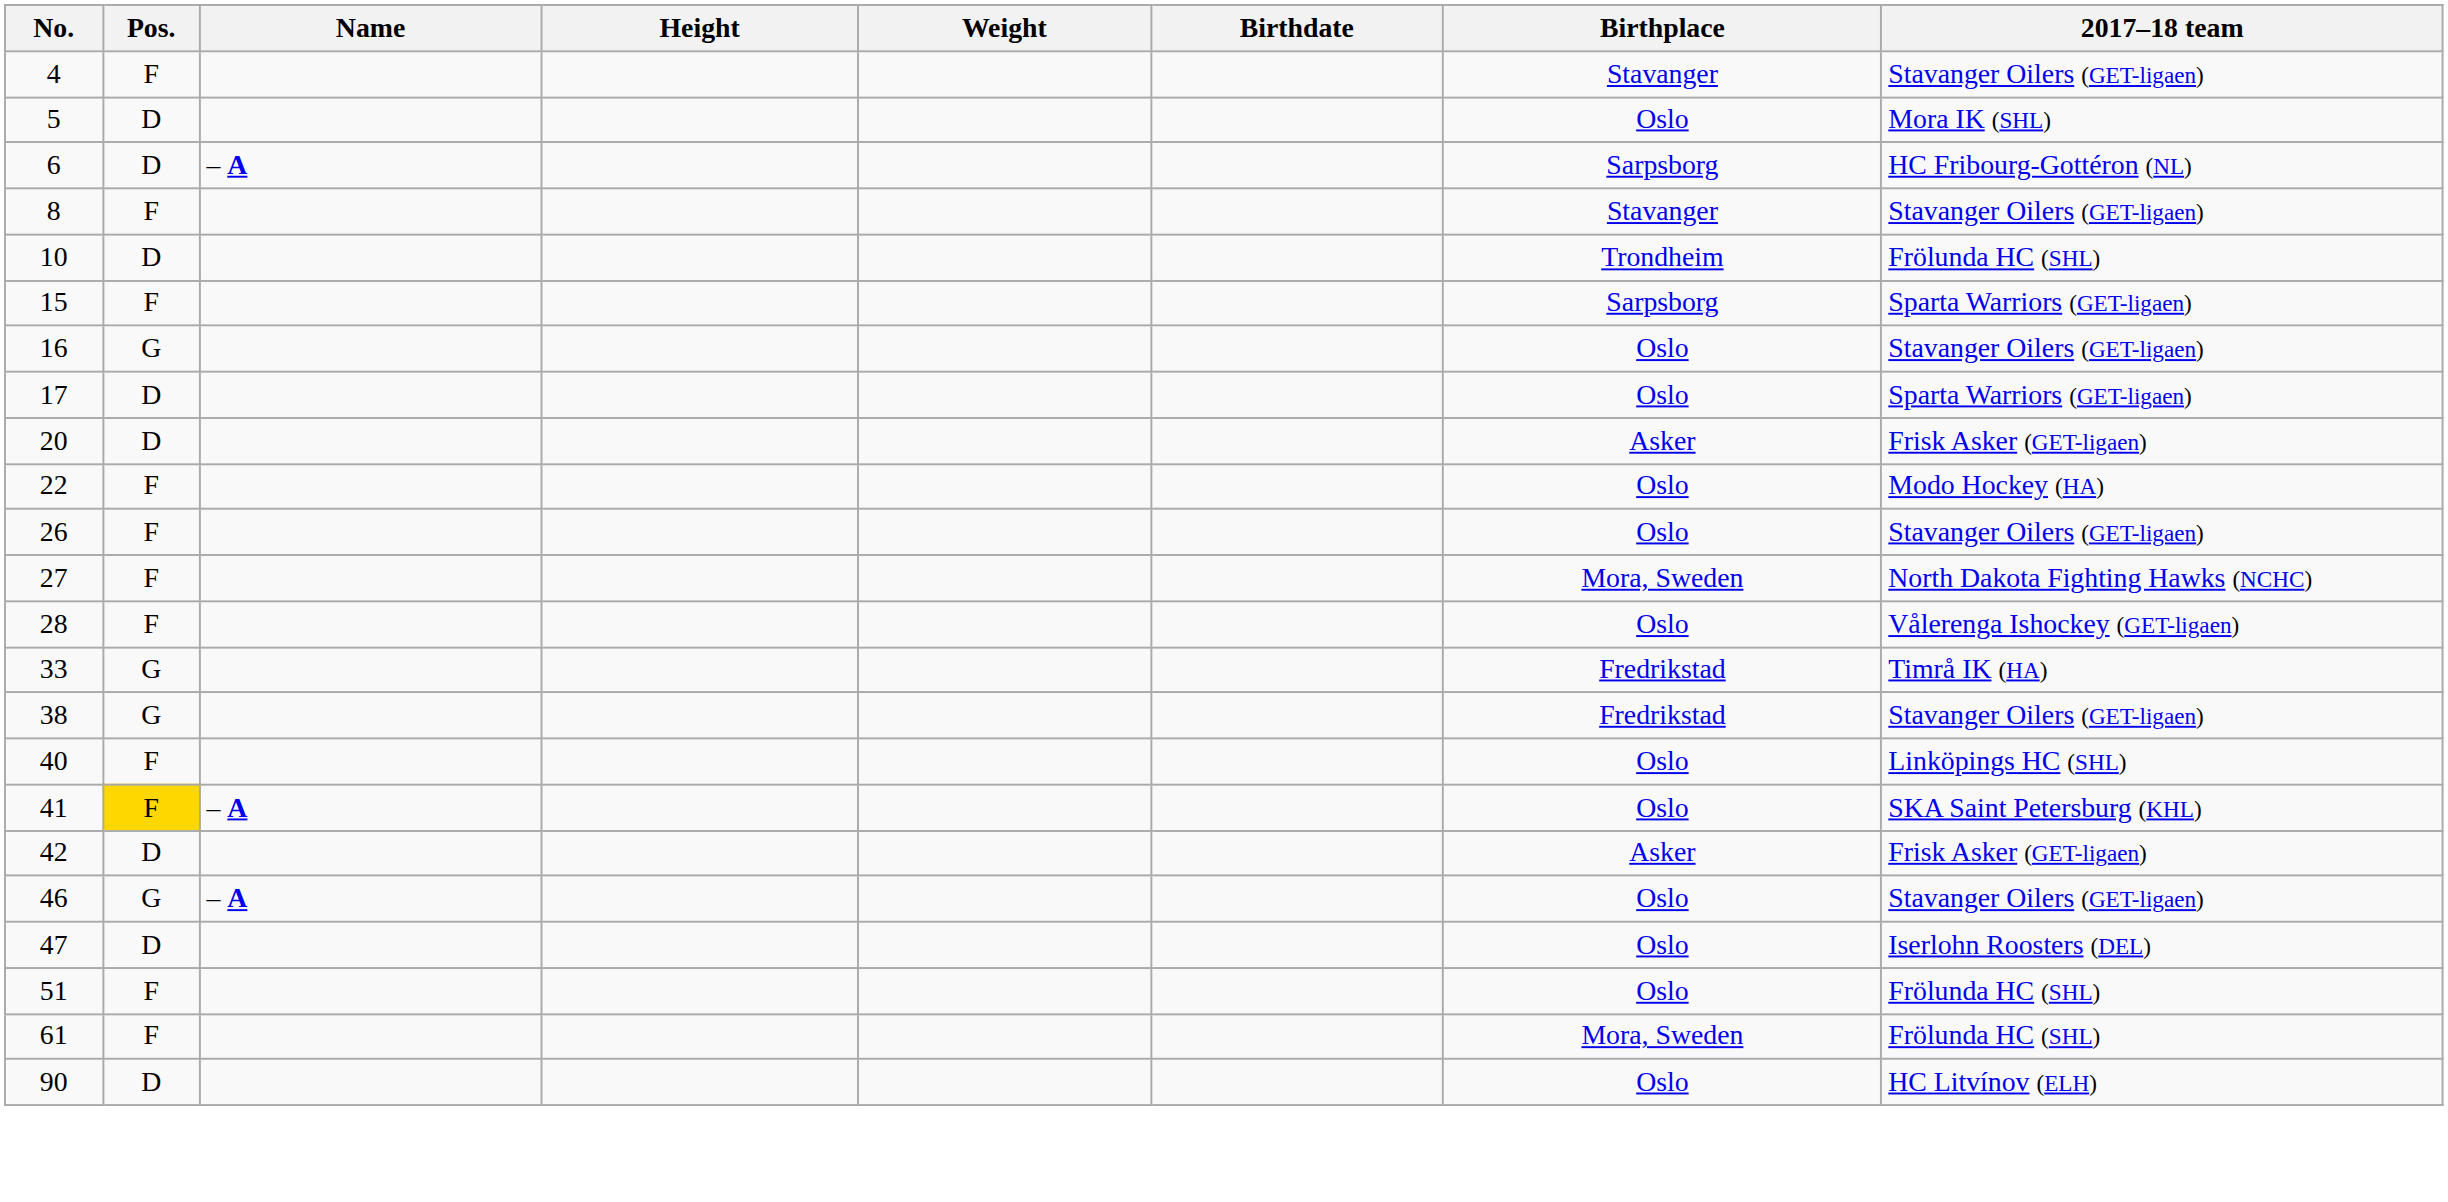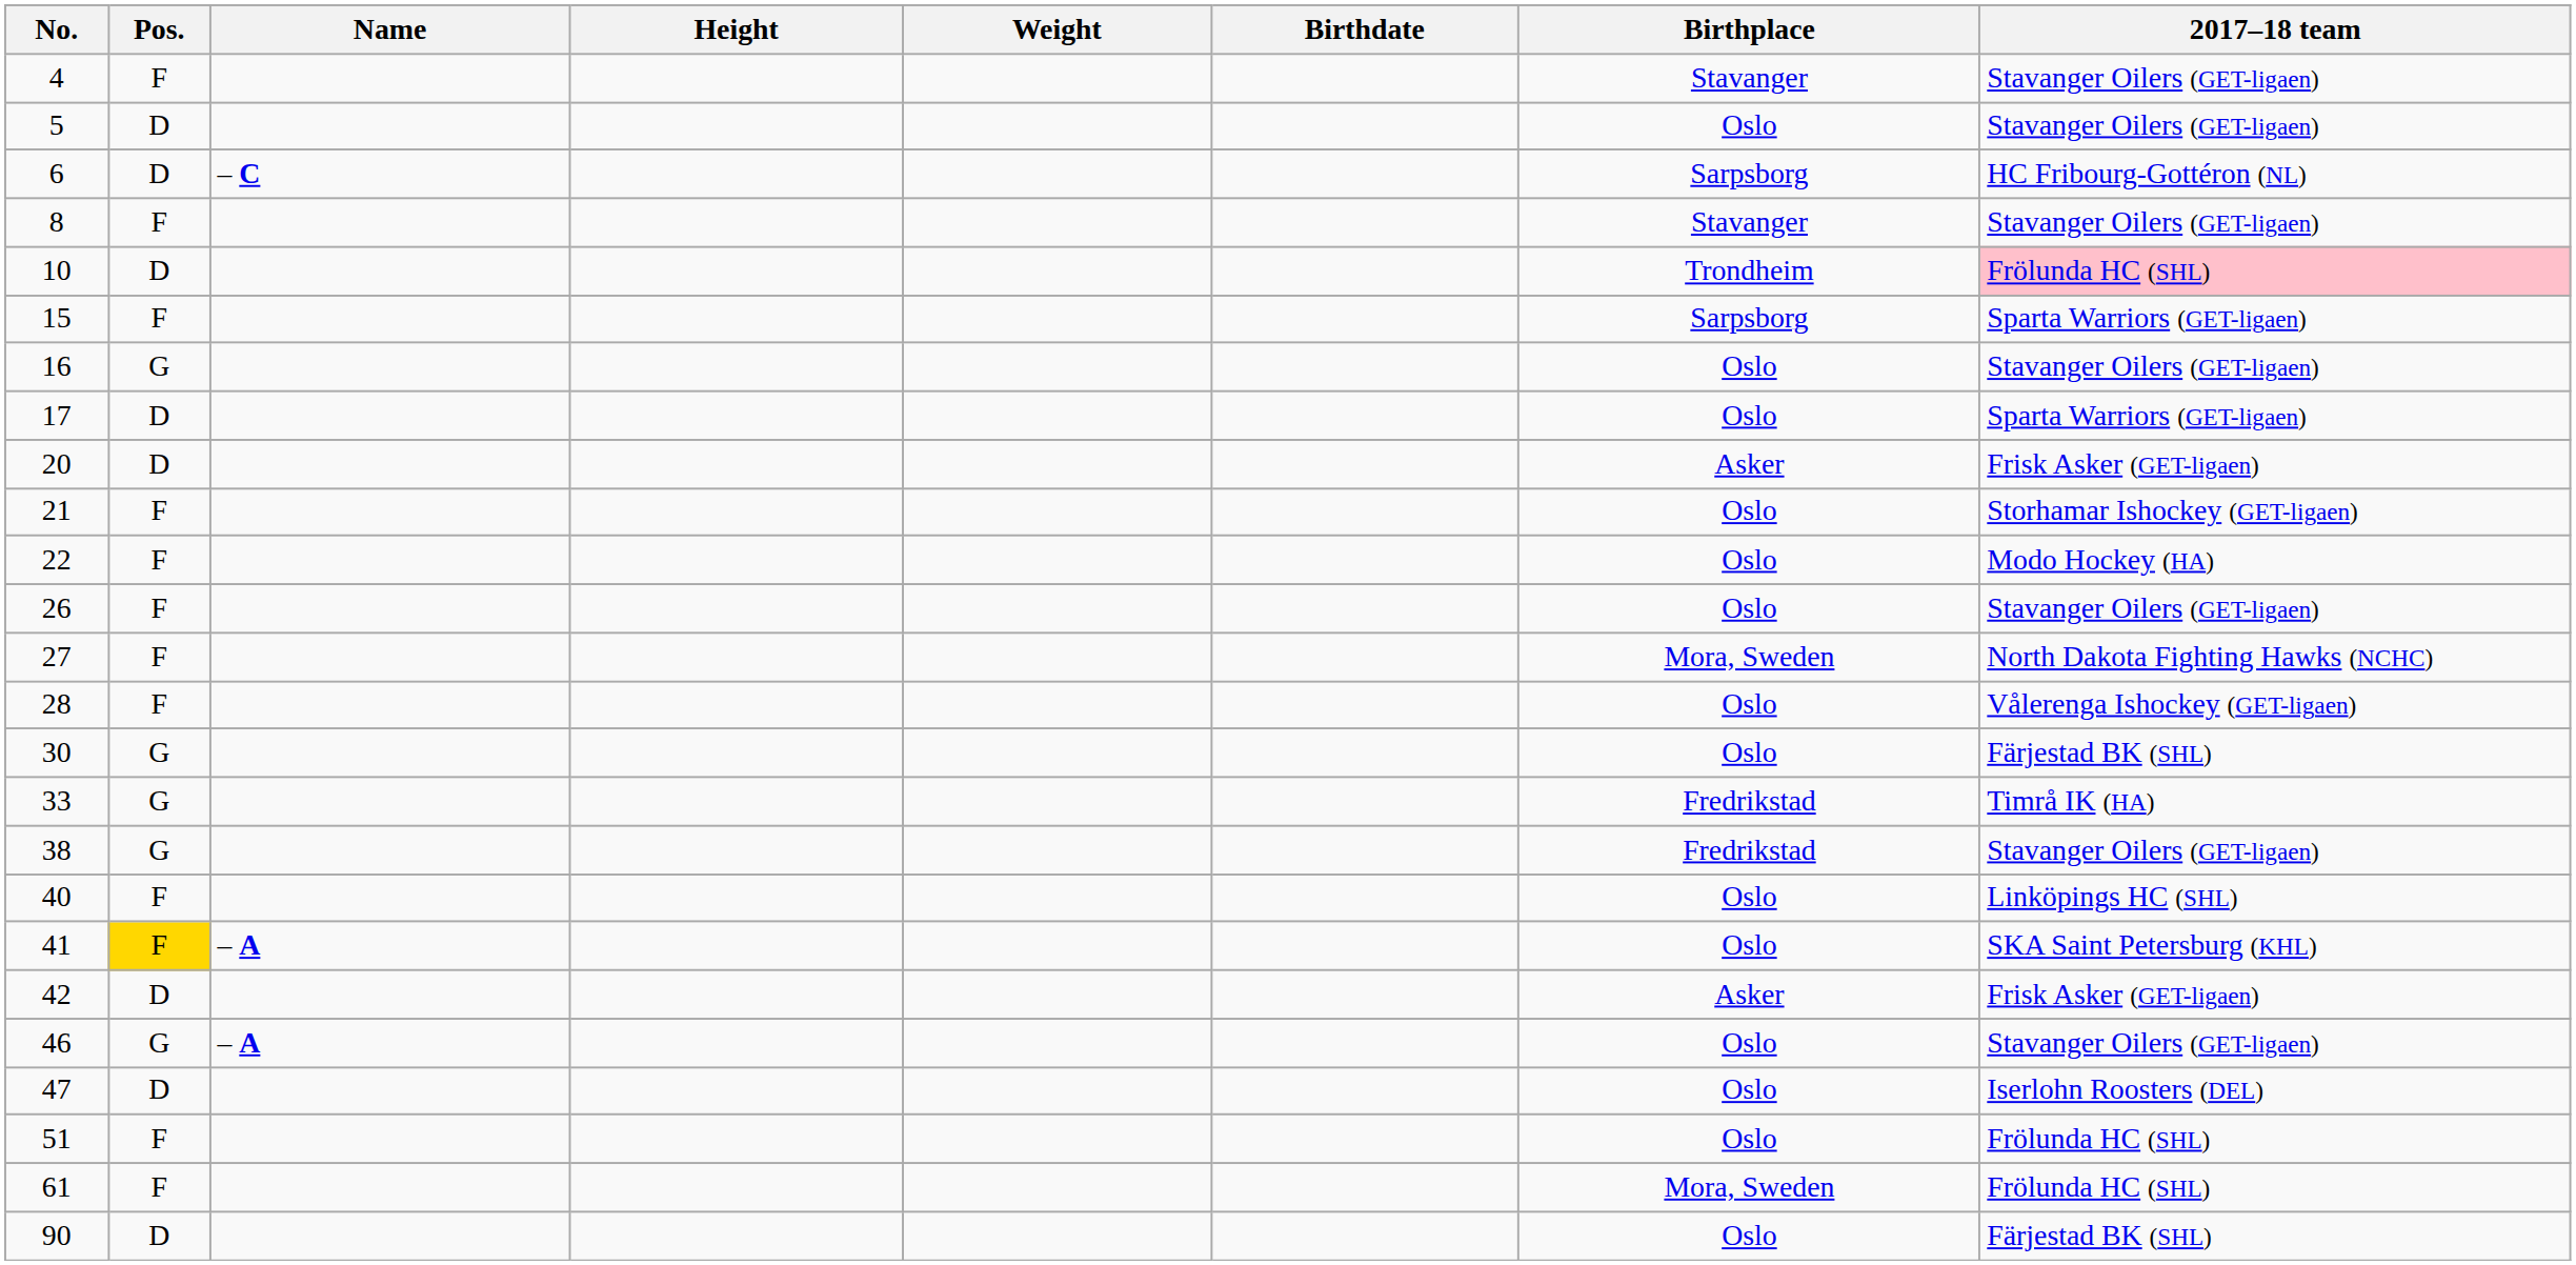 <table width="100%" class="wikitable sortable" style="font-size: 90%; text-align: center;">
 <tr>
 <th style="width:  4%;">No.</th>
 <th style="width:  4%;">Pos.</th>
 <th style="width: 14%;">Name</th>
 <th style="width: 13%;">Height</th>
 <th style="width: 12%;">Weight</th>
 <th style="width: 12%;">Birthdate</th>
 <th style="width: 18%;">Birthplace</th>
 <th style="width: 23%;">2017–18 team</th>
 </tr>
 <tr>
 <td>4</td>
 <td>F</td>
 <td style="text-align:left;"></td>
 <td></td>
 <td></td>
 <td style="text-align:right;"></td>
 <td><a href='#'>Stavanger</a></td>
 <td style="text-align:left;"> <a href='#'>Stavanger Oilers</a> <small>(<a href='#'>GET-ligaen</a>)</small></td>
 </tr>
 <tr>
 <td>5</td>
 <td>D</td>
 <td style="text-align:left;"></td>
 <td></td>
 <td></td>
 <td style="text-align:right;"></td>
 <td><a href='#'>Oslo</a></td>
-<td style="text-align:left;"> <a href='#'>Mora IK</a>  <small>(<a href='#'>SHL</a>)</small></td>
+<td style="text-align:left;"> <a href='#'>Stavanger Oilers</a> <small>(<a href='#'>GET-ligaen</a>)</small></td>
 </tr>
 <tr>
 <td>6</td>
 <td>D</td>
-<td style="text-align:left;"> – <strong><a href='#'>A</a></strong></td>
+<td style="text-align:left;"> – <strong><a href='#'>C</a></strong></td>
 <td></td>
 <td></td>
 <td style="text-align:right;"></td>
 <td><a href='#'>Sarpsborg</a></td>
 <td style="text-align:left;"> <a href='#'>HC Fribourg-Gottéron</a> <small>(<a href='#'>NL</a>)</small></td>
 </tr>
 <tr>
 <td>8</td>
 <td>F</td>
 <td style="text-align:left;"></td>
 <td></td>
 <td></td>
 <td style="text-align:right;"></td>
 <td><a href='#'>Stavanger</a></td>
 <td style="text-align:left;"> <a href='#'>Stavanger Oilers</a> <small>(<a href='#'>GET-ligaen</a>)</small></td>
 </tr>
 <tr>
 <td>10</td>
 <td>D</td>
 <td style="text-align:left;"></td>
 <td></td>
 <td></td>
 <td style="text-align:right;"></td>
 <td><a href='#'>Trondheim</a></td>
-<td style="text-align:left;"> <a href='#'>Frölunda HC</a> <small>(<a href='#'>SHL</a>)</small></td>
+<td style="background: pink; text-align:left;"> <a href='#'>Frölunda HC</a> <small>(<a href='#'>SHL</a>)</small></td>
 </tr>
 <tr>
 <td>15</td>
 <td>F</td>
 <td style="text-align:left;"></td>
 <td></td>
 <td></td>
 <td style="text-align:right;"></td>
 <td><a href='#'>Sarpsborg</a></td>
 <td style="text-align:left;"> <a href='#'>Sparta Warriors</a> <small>(<a href='#'>GET-ligaen</a>)</small></td>
 </tr>
 <tr>
 <td>16</td>
 <td>G</td>
 <td style="text-align:left;"></td>
 <td></td>
 <td></td>
 <td style="text-align:right;"></td>
 <td><a href='#'>Oslo</a></td>
 <td style="text-align:left;"> <a href='#'>Stavanger Oilers</a> <small>(<a href='#'>GET-ligaen</a>)</small></td>
 </tr>
 <tr>
 <td>17</td>
 <td>D</td>
 <td style="text-align:left;"></td>
 <td></td>
 <td></td>
 <td style="text-align:right;"></td>
 <td><a href='#'>Oslo</a></td>
 <td style="text-align:left;"> <a href='#'>Sparta Warriors</a> <small>(<a href='#'>GET-ligaen</a>)</small></td>
 </tr>
 <tr>
 <td>20</td>
 <td>D</td>
 <td style="text-align:left;"></td>
 <td></td>
 <td></td>
 <td style="text-align:right;"></td>
 <td><a href='#'>Asker</a></td>
 <td style="text-align:left;"> <a href='#'>Frisk Asker</a> <small>(<a href='#'>GET-ligaen</a>)</small></td>
 </tr>
 <tr>
+<td>21</td>
+<td>F</td>
+<td style="text-align:left;"></td>
+<td></td>
+<td></td>
+<td style="text-align:right;"></td>
+<td><a href='#'>Oslo</a></td>
+<td style="text-align:left;"> <a href='#'>Storhamar Ishockey</a> <small>(<a href='#'>GET-ligaen</a>)</small></td>
+</tr>
+<tr>
 <td>22</td>
 <td>F</td>
 <td style="text-align:left;"></td>
 <td></td>
 <td></td>
 <td style="text-align:right;"></td>
 <td><a href='#'>Oslo</a></td>
 <td style="text-align:left;"> <a href='#'>Modo Hockey</a> <small>(<a href='#'>HA</a>)</small></td>
 </tr>
 <tr>
 <td>26</td>
 <td>F</td>
 <td style="text-align:left;"></td>
 <td></td>
 <td></td>
 <td style="text-align:right;"></td>
 <td><a href='#'>Oslo</a></td>
 <td style="text-align:left;"> <a href='#'>Stavanger Oilers</a> <small>(<a href='#'>GET-ligaen</a>)</small></td>
 </tr>
 <tr>
 <td>27</td>
 <td>F</td>
 <td style="text-align:left;"></td>
 <td></td>
 <td></td>
 <td style="text-align:right;"></td>
 <td><a href='#'>Mora, Sweden</a></td>
 <td style="text-align:left;"> <a href='#'>North Dakota Fighting Hawks</a> <small>(<a href='#'>NCHC</a>)</small></td>
 </tr>
 <tr>
 <td>28</td>
 <td>F</td>
 <td style="text-align:left;"></td>
 <td></td>
 <td></td>
 <td style="text-align:right;"></td>
 <td><a href='#'>Oslo</a></td>
 <td style="text-align:left;"> <a href='#'>Vålerenga Ishockey</a> <small>(<a href='#'>GET-ligaen</a>)</small></td>
+</tr>
+<tr>
+<td>30</td>
+<td>G</td>
+<td style="text-align:left;"></td>
+<td></td>
+<td></td>
+<td style="text-align:right;"></td>
+<td><a href='#'>Oslo</a></td>
+<td style="text-align:left;"> <a href='#'>Färjestad BK</a> <small>(<a href='#'>SHL</a>)</small></td>
 </tr>
 <tr>
 <td>33</td>
 <td>G</td>
 <td style="text-align:left;"></td>
 <td></td>
 <td></td>
 <td style="text-align:right;"></td>
 <td><a href='#'>Fredrikstad</a></td>
 <td style="text-align:left;"> <a href='#'>Timrå IK</a> <small>(<a href='#'>HA</a>)</small></td>
 </tr>
 <tr>
 <td>38</td>
 <td>G</td>
 <td style="text-align:left;"></td>
 <td></td>
 <td></td>
 <td style="text-align:right;"></td>
 <td><a href='#'>Fredrikstad</a></td>
 <td style="text-align:left;"> <a href='#'>Stavanger Oilers</a> <small>(<a href='#'>GET-ligaen</a>)</small></td>
 </tr>
 <tr>
 <td>40</td>
 <td>F</td>
 <td style="text-align:left;"></td>
 <td></td>
 <td></td>
 <td style="text-align:right;"></td>
 <td><a href='#'>Oslo</a></td>
 <td style="text-align:left;"> <a href='#'>Linköpings HC</a>  <small>(<a href='#'>SHL</a>)</small></td>
 </tr>
 <tr>
 <td>41</td>
 <td style="background: gold;">F</td>
 <td style="text-align:left;"> – <strong><a href='#'>A</a></strong></td>
 <td></td>
 <td></td>
 <td style="text-align:right;"></td>
 <td><a href='#'>Oslo</a></td>
 <td style="text-align:left;"> <a href='#'>SKA Saint Petersburg</a> <small>(<a href='#'>KHL</a>)</small></td>
 </tr>
 <tr>
 <td>42</td>
 <td>D</td>
 <td style="text-align:left;"></td>
 <td></td>
 <td></td>
 <td style="text-align:right;"></td>
 <td><a href='#'>Asker</a></td>
 <td style="text-align:left;"> <a href='#'>Frisk Asker</a> <small>(<a href='#'>GET-ligaen</a>)</small></td>
 </tr>
 <tr>
 <td>46</td>
 <td>G</td>
 <td style="text-align:left;"> – <strong><a href='#'>A</a></strong></td>
 <td></td>
 <td></td>
 <td style="text-align:right;"></td>
 <td><a href='#'>Oslo</a></td>
 <td style="text-align:left;"> <a href='#'>Stavanger Oilers</a> <small>(<a href='#'>GET-ligaen</a>)</small></td>
 </tr>
 <tr>
 <td>47</td>
 <td>D</td>
 <td style="text-align:left;"></td>
 <td></td>
 <td></td>
 <td style="text-align:right;"></td>
 <td><a href='#'>Oslo</a></td>
 <td style="text-align:left;"> <a href='#'>Iserlohn Roosters</a> <small>(<a href='#'>DEL</a>)</small></td>
 </tr>
 <tr>
 <td>51</td>
 <td>F</td>
 <td style="text-align:left;"></td>
 <td></td>
 <td></td>
 <td style="text-align:right;"></td>
 <td><a href='#'>Oslo</a></td>
 <td style="text-align:left;"> <a href='#'>Frölunda HC</a> <small>(<a href='#'>SHL</a>)</small></td>
 </tr>
 <tr>
 <td>61</td>
 <td>F</td>
 <td style="text-align:left;"></td>
 <td></td>
 <td></td>
 <td style="text-align:right;"></td>
 <td><a href='#'>Mora, Sweden</a></td>
 <td style="text-align:left;"> <a href='#'>Frölunda HC</a> <small>(<a href='#'>SHL</a>)</small></td>
 </tr>
 <tr>
 <td>90</td>
 <td>D</td>
 <td style="text-align:left;"></td>
 <td></td>
 <td></td>
 <td style="text-align:right;"></td>
 <td><a href='#'>Oslo</a></td>
-<td style="text-align:left;"> <a href='#'>HC Litvínov</a> <small>(<a href='#'>ELH</a>)</small></td>
+<td style="text-align:left;"> <a href='#'>Färjestad BK</a> <small>(<a href='#'>SHL</a>)</small></td>
 </tr>
 </table>
